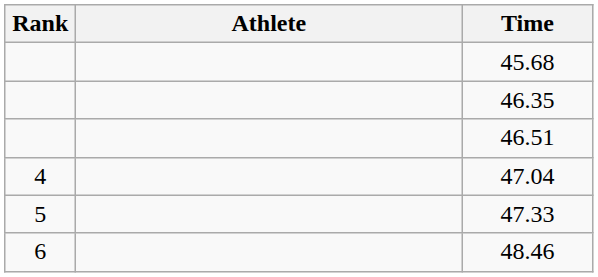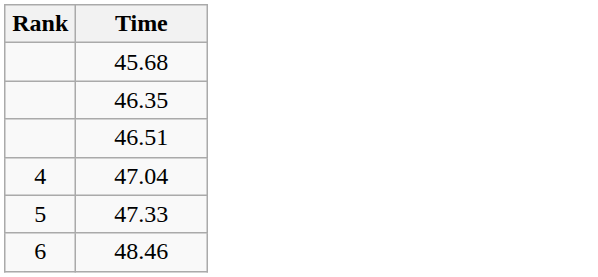 <table class=wikitable style="text-align:center">
 <tr>
 <th width=40>Rank</th>
-<th width=250>Athlete</th>
 <th width=80>Time</th>
 </tr>
 <tr>
 <td></td>
-<td align=left></td>
 <td>45.68</td>
 </tr>
 <tr>
 <td></td>
-<td align=left></td>
 <td>46.35</td>
 </tr>
 <tr>
 <td></td>
-<td align=left></td>
 <td>46.51</td>
 </tr>
 <tr>
 <td>4</td>
-<td align=left></td>
 <td>47.04</td>
 </tr>
 <tr>
 <td>5</td>
-<td align=left></td>
 <td>47.33</td>
 </tr>
 <tr>
 <td>6</td>
-<td align=left></td>
 <td>48.46</td>
 </tr>
 </table>
